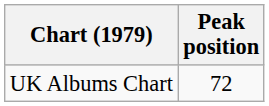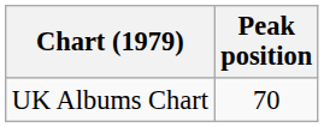 <table class="wikitable">
 <tr>
 <th>Chart (1979)</th>
 <th>Peak<br>position</th>
 </tr>
 <tr>
 <td align="left">UK Albums Chart</td>
-<td style="text-align:center;">72</td>
+<td style="text-align:center;">70</td>
 </tr>
 </table>
